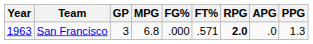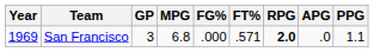 <table class="wikitable sortable" style="font-size:95%; text-align:right;">
 <tr>
 <th>Year</th>
 <th>Team</th>
 <th>GP</th>
 <th>MPG</th>
 <th>FG%</th>
 <th>FT%</th>
 <th>RPG</th>
 <th>APG</th>
 <th>PPG</th>
 </tr>
 <tr>
-<td style="text-align:left;"><a href='#'>1963</a></td>
+<td style="text-align:left;"><a href='#'>1969</a></td>
 <td style="text-align:left;"><a href='#'>San Francisco</a></td>
 <td>3</td>
 <td>6.8</td>
 <td>.000</td>
 <td>.571</td>
 <td><strong>2.0</strong></td>
 <td>.0</td>
-<td>1.3</td>
+<td>1.1</td>
 </tr>
 </table>
